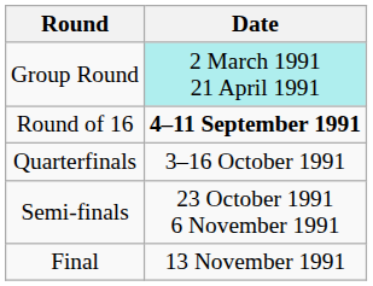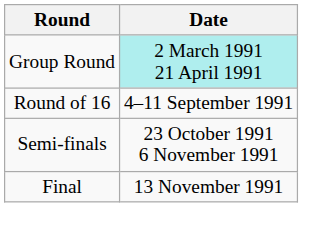 <table class="wikitable" style="text-align: center">
 <tr>
 <th>Round</th>
 <th>Date</th>
 </tr>
 <tr>
 <td>Group Round</td>
 <td style="background: paleturquoise;">2 March 1991<br>21 April 1991</td>
 </tr>
 <tr>
 <td>Round of 16</td>
-<td><strong>4–11 September 1991</strong></td>
-</tr>
-<tr>
-<td>Quarterfinals</td>
-<td>3–16 October 1991</td>
+<td>4–11 September 1991</td>
 </tr>
 <tr>
 <td>Semi-finals</td>
 <td>23 October 1991<br>6 November 1991</td>
 </tr>
 <tr>
 <td>Final</td>
 <td>13 November 1991</td>
 </tr>
 </table>
